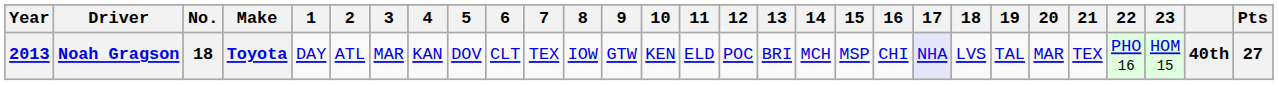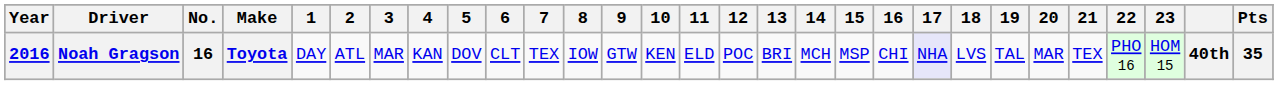 <table class="wikitable" style="text-align:center; font-size:75%">
 <tr>
 <th>Year</th>
 <th>Driver</th>
 <th>No.</th>
 <th>Make</th>
 <th>1</th>
 <th>2</th>
 <th>3</th>
 <th>4</th>
 <th>5</th>
 <th>6</th>
 <th>7</th>
 <th>8</th>
 <th>9</th>
 <th>10</th>
 <th>11</th>
 <th>12</th>
 <th>13</th>
 <th>14</th>
 <th>15</th>
 <th>16</th>
 <th>17</th>
 <th>18</th>
 <th>19</th>
 <th>20</th>
 <th>21</th>
 <th>22</th>
 <th>23</th>
 <th></th>
 <th>Pts</th>
 </tr>
 <tr>
-<th><a href='#'>2013</a></th>
+<th><a href='#'>2016</a></th>
 <th><a href='#'>Noah Gragson</a></th>
-<th>18</th>
+<th>16</th>
 <th><a href='#'>Toyota</a></th>
 <td><a href='#'>DAY</a></td>
 <td><a href='#'>ATL</a></td>
 <td><a href='#'>MAR</a></td>
 <td><a href='#'>KAN</a></td>
 <td><a href='#'>DOV</a></td>
 <td><a href='#'>CLT</a></td>
 <td><a href='#'>TEX</a></td>
 <td><a href='#'>IOW</a></td>
 <td><a href='#'>GTW</a></td>
 <td><a href='#'>KEN</a></td>
 <td><a href='#'>ELD</a></td>
 <td><a href='#'>POC</a></td>
 <td><a href='#'>BRI</a></td>
 <td><a href='#'>MCH</a></td>
 <td><a href='#'>MSP</a></td>
 <td><a href='#'>CHI</a></td>
 <td style="background: lavender;"><a href='#'>NHA</a></td>
 <td><a href='#'>LVS</a></td>
 <td><a href='#'>TAL</a></td>
 <td><a href='#'>MAR</a></td>
 <td><a href='#'>TEX</a></td>
 <td style="background:#DFFFDF;"><a href='#'>PHO</a><br><small>16</small></td>
 <td style="background:#DFFFDF;"><a href='#'>HOM</a><br><small>15</small></td>
 <th>40th</th>
-<th>27</th>
+<th>35</th>
 </tr>
 </table>
